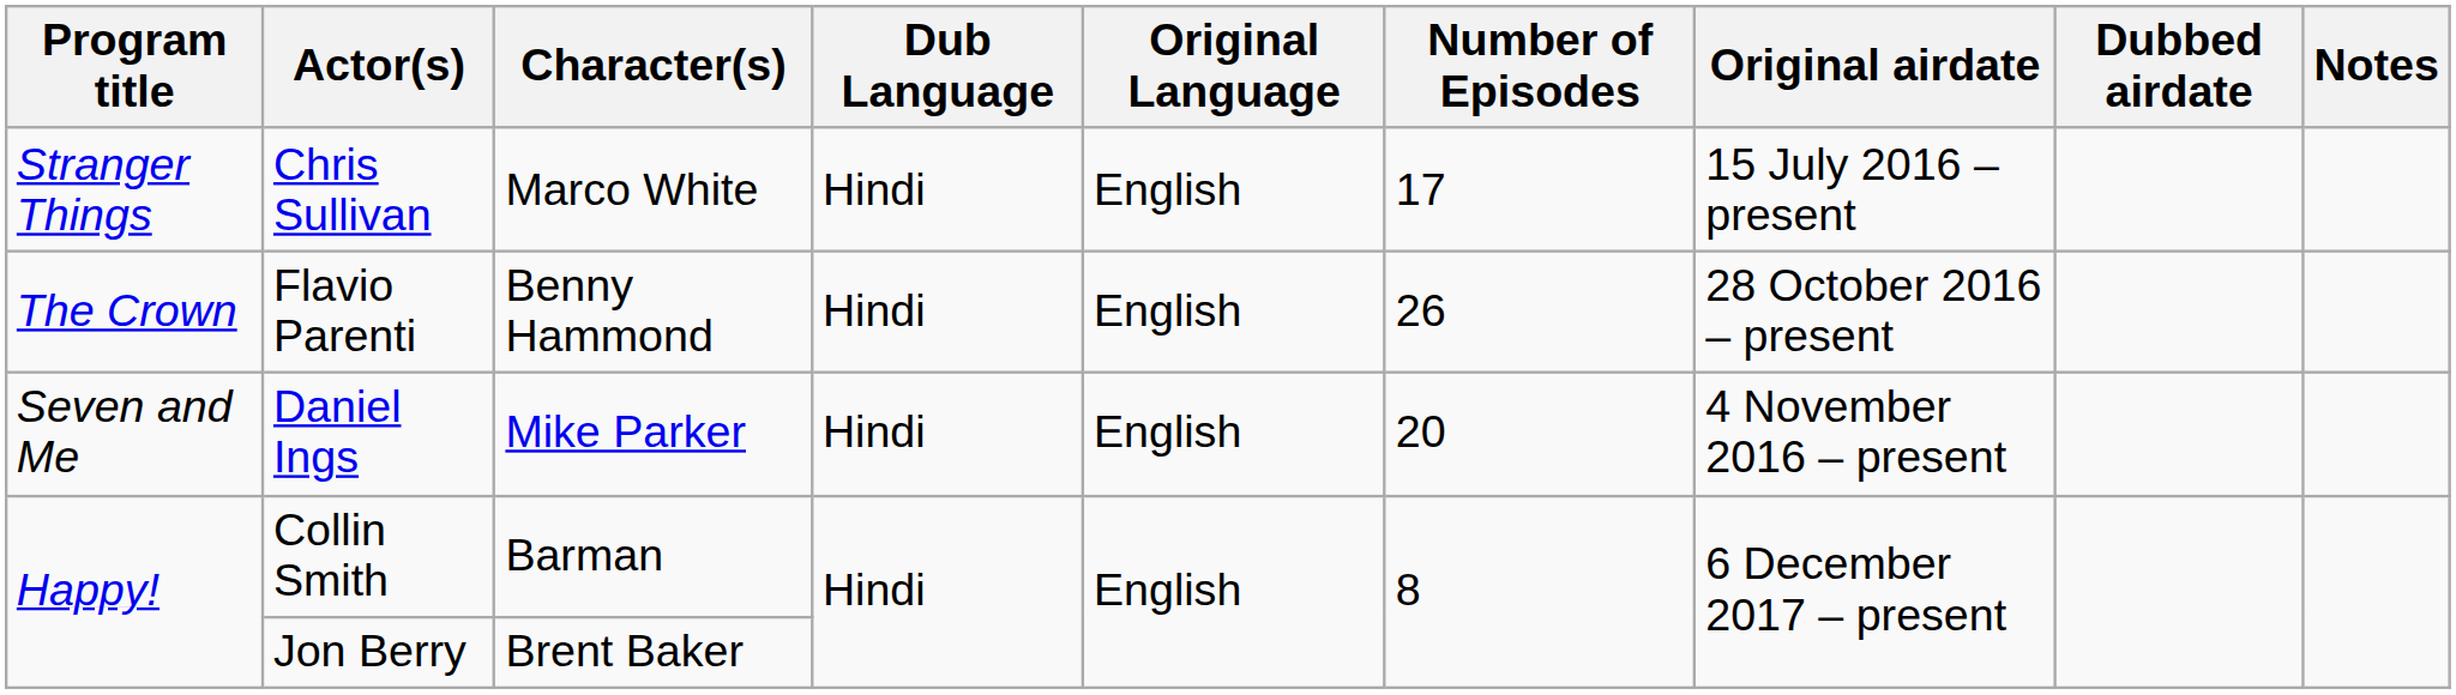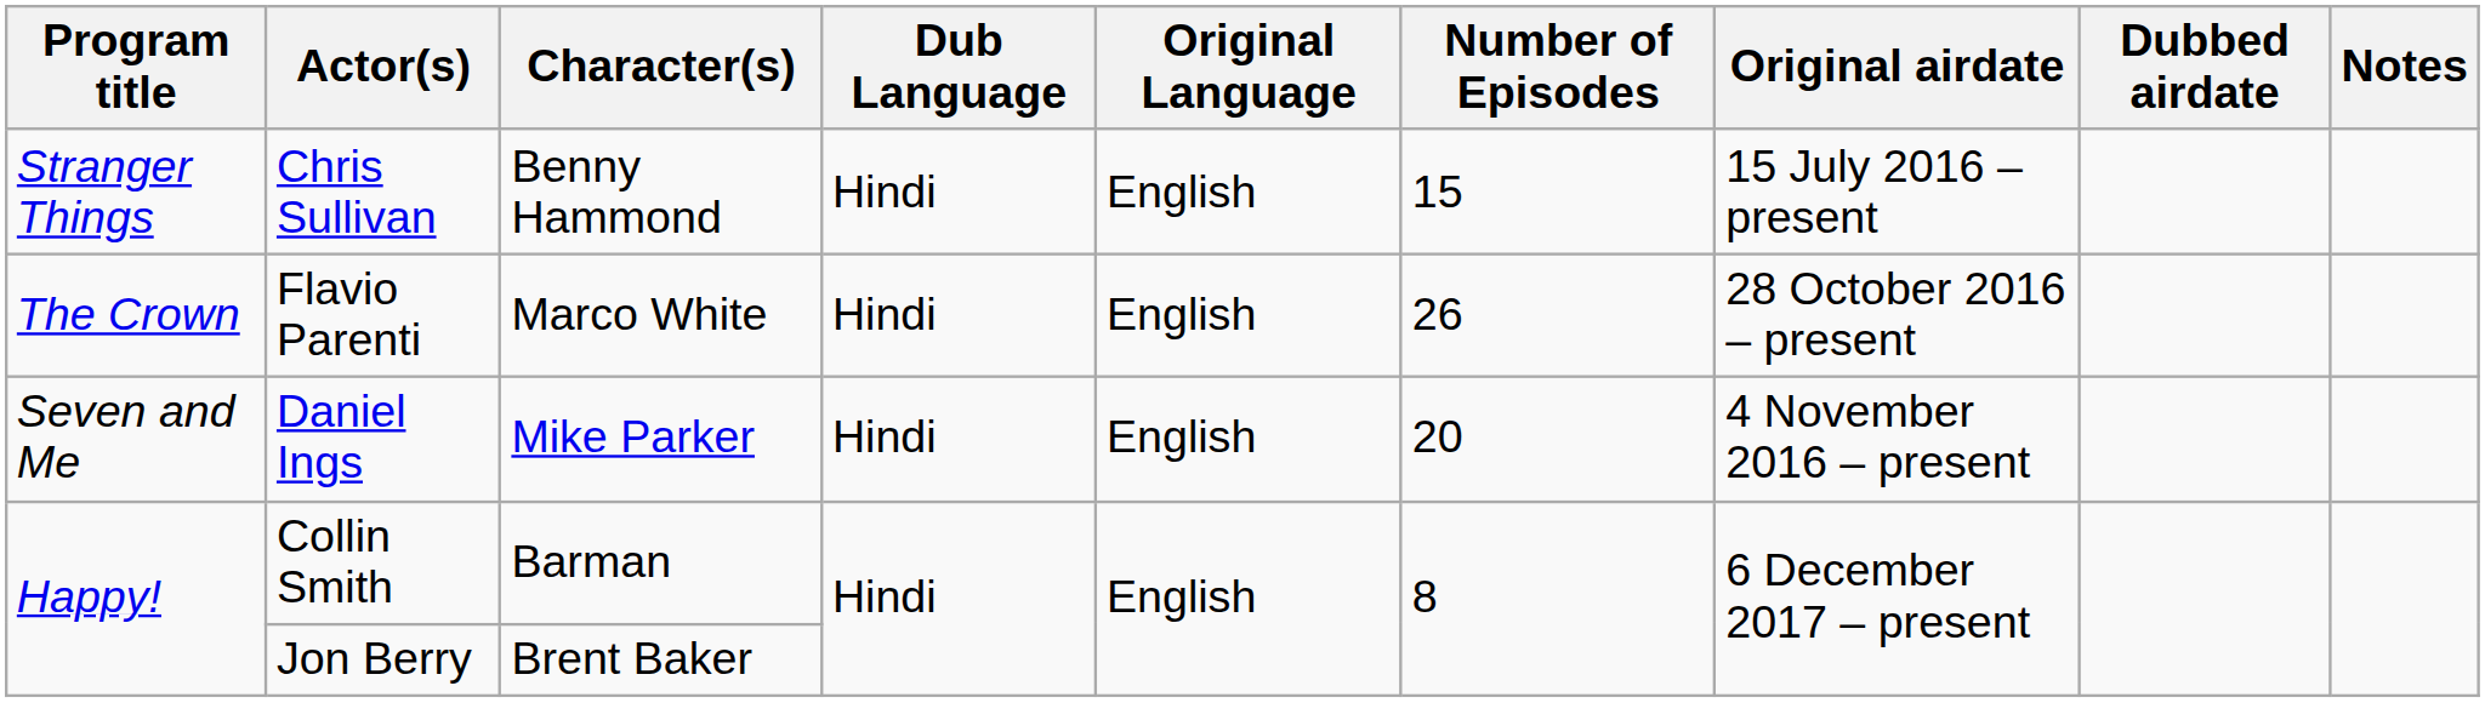 <table class="wikitable">
 <tr>
 <th>Program title</th>
 <th>Actor(s)</th>
 <th>Character(s)</th>
 <th>Dub Language</th>
 <th>Original Language</th>
 <th>Number of Episodes</th>
 <th>Original airdate</th>
 <th>Dubbed airdate</th>
 <th>Notes</th>
 </tr>
 <tr>
 <td><em><a href='#'>Stranger Things</a></em></td>
 <td><a href='#'>Chris Sullivan</a></td>
-<td>Marco White</td>
+<td>Benny Hammond</td>
 <td>Hindi</td>
 <td>English</td>
-<td>17</td>
+<td>15</td>
 <td>15 July 2016 – present</td>
 <td></td>
 <td></td>
 </tr>
 <tr>
 <td><a href='#'><em>The Crown</em></a></td>
 <td>Flavio Parenti</td>
-<td>Benny Hammond</td>
+<td>Marco White</td>
 <td>Hindi</td>
 <td>English</td>
 <td>26</td>
 <td>28 October 2016 – present</td>
 <td></td>
 <td></td>
 </tr>
 <tr>
 <td><em>Seven and Me</em></td>
 <td><a href='#'>Daniel Ings</a></td>
 <td><a href='#'>Mike Parker</a></td>
 <td>Hindi</td>
 <td>English</td>
 <td>20</td>
 <td>4 November 2016 – present</td>
 <td></td>
 <td></td>
 </tr>
 <tr>
 <td rowspan="2" style="text-align:centre"><a href='#'><em>Happy!</em></a></td>
 <td>Collin Smith</td>
 <td>Barman</td>
 <td rowspan="2" style="text-align:centre">Hindi</td>
 <td rowspan="2" style="text-align:centre">English</td>
 <td rowspan="2" style="text-align:centre">8</td>
 <td rowspan="2" style="text-align:centre">6 December 2017 – present</td>
 <td rowspan="2" style="text-align:centre"></td>
 <td rowspan="2" style="text-align:centre"></td>
 </tr>
 <tr>
 <td>Jon Berry</td>
 <td>Brent Baker</td>
 </tr>
 </table>
